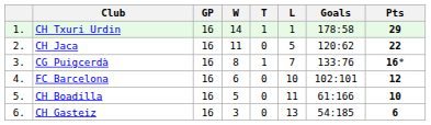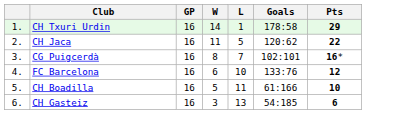 <table class="wikitable">
 <tr>
 <th width="30"></th>
 <th width="200">Club</th>
 <th width="30">GP</th>
 <th width="30">W</th>
-<th width="30">T</th>
 <th width="30">L</th>
 <th width="70">Goals</th>
 <th width="70">Pts</th>
 </tr>
 <tr bgcolor="#e6fae6" align="center">
 <td>1.</td>
 <td align="left"><a href='#'>CH Txuri Urdin</a></td>
 <td>16</td>
 <td>14</td>
 <td>1</td>
-<td>1</td>
 <td>178:58</td>
 <td><strong>29</strong></td>
 </tr>
 <tr bgcolor="#FFFFFF" align="center">
 <td>2.</td>
 <td align="left"><a href='#'>CH Jaca</a></td>
 <td>16</td>
 <td>11</td>
-<td>0</td>
 <td>5</td>
 <td>120:62</td>
 <td><strong>22</strong></td>
 </tr>
 <tr bgcolor="#FFFFFF" align="center">
 <td>3.</td>
 <td align="left"><a href='#'>CG Puigcerdà</a></td>
 <td>16</td>
 <td>8</td>
-<td>1</td>
 <td>7</td>
-<td>133:76</td>
+<td>102:101</td>
 <td><strong>16</strong>*</td>
 </tr>
 <tr bgcolor="#FFFFFF" align="center">
 <td>4.</td>
 <td align="left"><a href='#'>FC Barcelona</a></td>
 <td>16</td>
 <td>6</td>
-<td>0</td>
 <td>10</td>
-<td>102:101</td>
+<td>133:76</td>
 <td><strong>12</strong></td>
 </tr>
 <tr bgcolor="#FFFFFF" align="center">
 <td>5.</td>
 <td align="left"><a href='#'>CH Boadilla</a></td>
 <td>16</td>
 <td>5</td>
-<td>0</td>
 <td>11</td>
 <td>61:166</td>
 <td><strong>10</strong></td>
 </tr>
 <tr bgcolor="#FFFFFF" align="center">
 <td>6.</td>
 <td align="left"><a href='#'>CH Gasteiz</a></td>
 <td>16</td>
 <td>3</td>
-<td>0</td>
 <td>13</td>
 <td>54:185</td>
 <td><strong>6</strong></td>
 </tr>
 </table>
